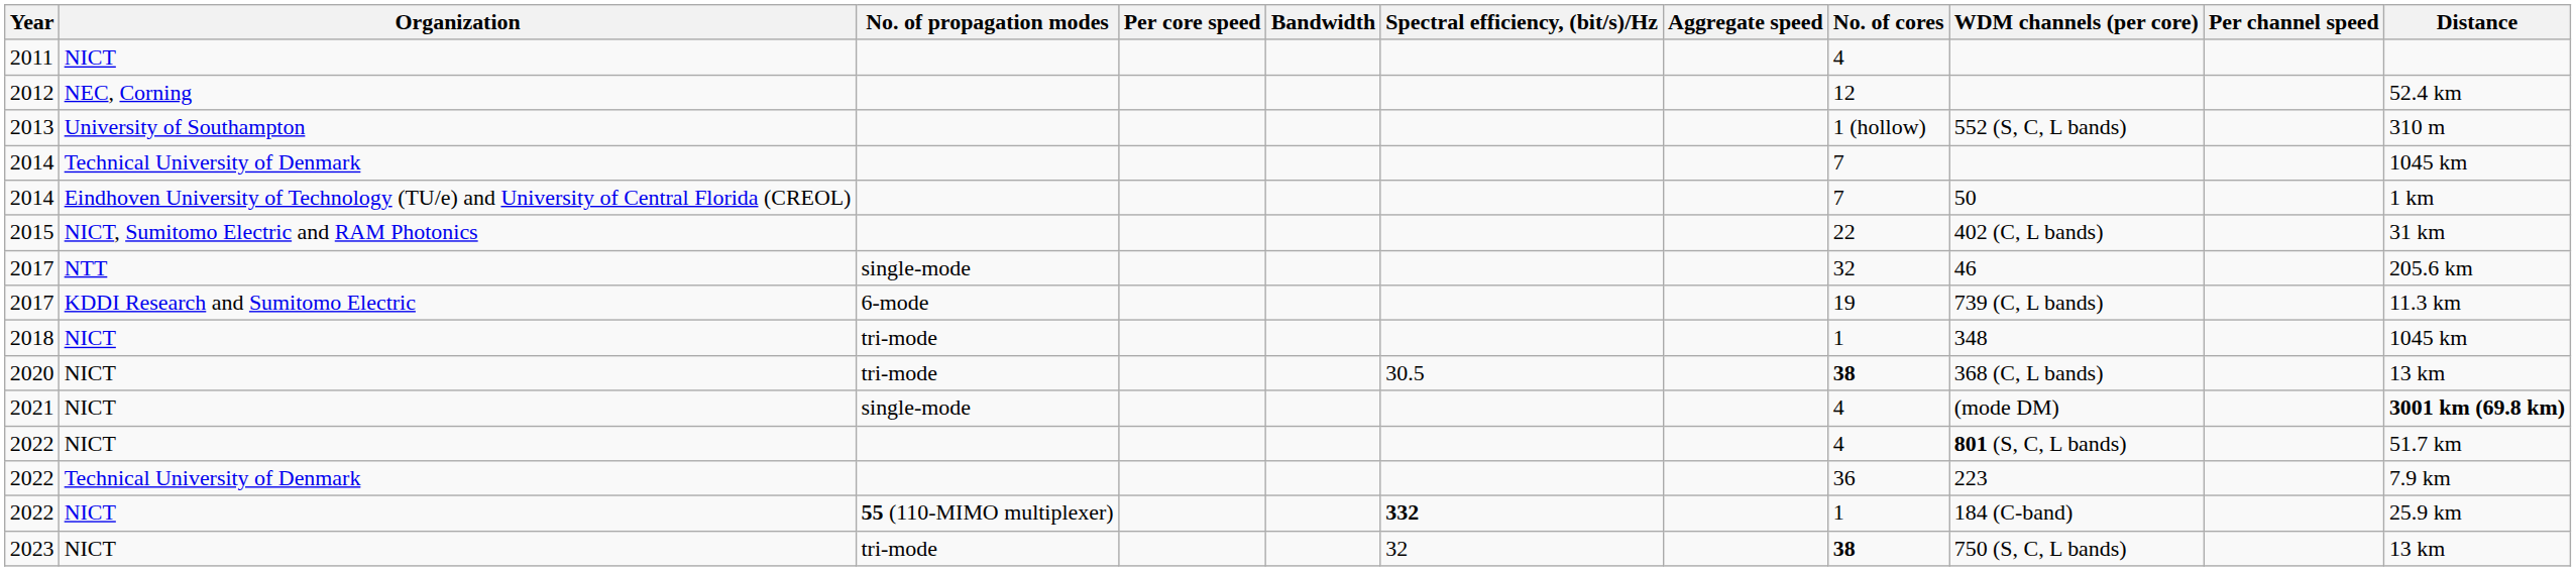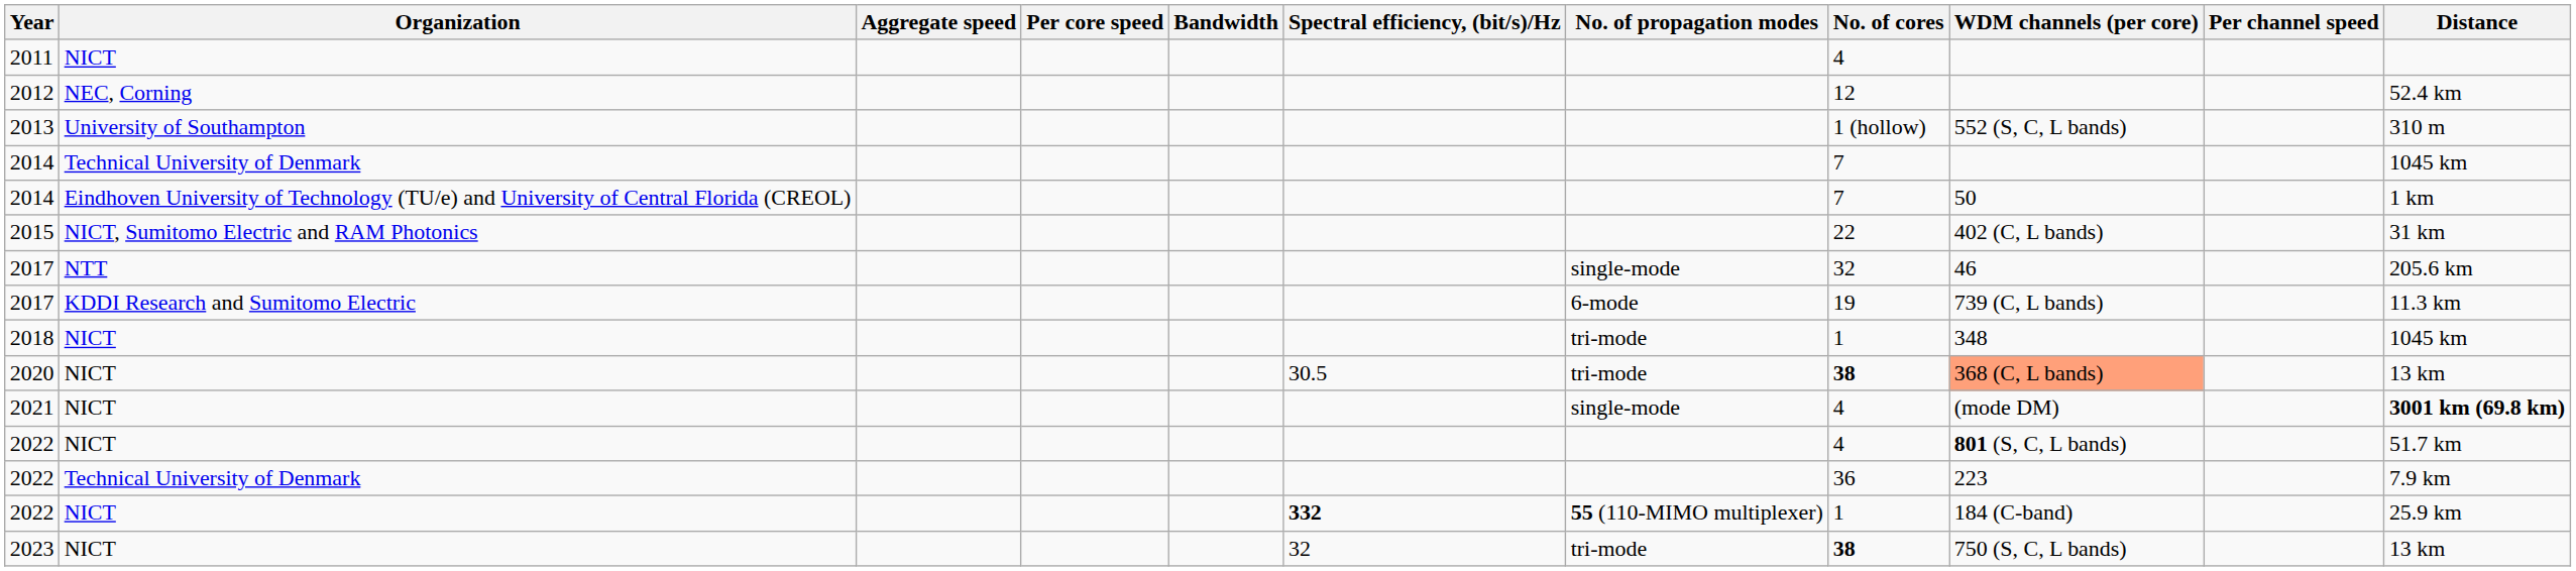 <table class=wikitable>
 <tr>
 <th>Year</th>
 <th>Organization</th>
-<th>No. of propagation modes</th>
+<th>Aggregate speed</th>
 <th>Per core speed</th>
 <th>Bandwidth</th>
 <th>Spectral efficiency, (bit/s)/Hz</th>
-<th>Aggregate speed</th>
+<th>No. of propagation modes</th>
 <th>No. of cores</th>
 <th>WDM channels (per core)</th>
 <th>Per channel speed</th>
 <th>Distance</th>
 </tr>
 <tr>
 <td>2011</td>
 <td><a href='#'>NICT</a></td>
 <td></td>
 <td></td>
 <td></td>
 <td></td>
 <td></td>
 <td>4</td>
 <td></td>
 <td></td>
 <td></td>
 </tr>
 <tr>
 <td>2012</td>
 <td><a href='#'>NEC</a>, <a href='#'>Corning</a></td>
 <td></td>
 <td></td>
 <td></td>
 <td></td>
 <td></td>
 <td>12</td>
 <td></td>
 <td></td>
 <td>52.4 km</td>
 </tr>
 <tr>
 <td>2013</td>
 <td><a href='#'>University of Southampton</a></td>
 <td></td>
 <td></td>
 <td></td>
 <td></td>
 <td></td>
 <td>1 (hollow)</td>
 <td>552 (S, C, L bands)</td>
 <td></td>
 <td>310 m</td>
 </tr>
 <tr>
 <td>2014</td>
 <td><a href='#'>Technical University of Denmark</a></td>
 <td></td>
 <td></td>
 <td></td>
 <td></td>
 <td></td>
 <td>7</td>
 <td></td>
 <td></td>
 <td>1045 km</td>
 </tr>
 <tr>
 <td>2014</td>
 <td><a href='#'>Eindhoven University of Technology</a> (TU/e) and <a href='#'>University of Central Florida</a> (CREOL)</td>
 <td></td>
 <td></td>
 <td></td>
 <td></td>
 <td></td>
 <td>7</td>
 <td>50</td>
 <td></td>
 <td>1 km</td>
 </tr>
 <tr>
 <td>2015</td>
 <td><a href='#'>NICT</a>, <a href='#'>Sumitomo Electric</a> and <a href='#'>RAM Photonics</a></td>
 <td></td>
 <td></td>
 <td></td>
 <td></td>
 <td></td>
 <td>22</td>
 <td>402 (C, L bands)</td>
 <td></td>
 <td>31 km</td>
 </tr>
 <tr>
 <td>2017</td>
 <td><a href='#'>NTT</a></td>
-<td>single-mode</td>
 <td></td>
 <td></td>
 <td></td>
 <td></td>
+<td>single-mode</td>
 <td>32</td>
 <td>46</td>
 <td></td>
 <td>205.6 km</td>
 </tr>
 <tr>
 <td>2017</td>
 <td><a href='#'>KDDI Research</a> and <a href='#'>Sumitomo Electric</a></td>
-<td>6-mode</td>
 <td></td>
 <td></td>
 <td></td>
 <td></td>
+<td>6-mode</td>
 <td>19</td>
 <td>739 (C, L bands)</td>
 <td></td>
 <td>11.3 km</td>
 </tr>
 <tr>
 <td>2018</td>
 <td><a href='#'>NICT</a></td>
-<td>tri-mode</td>
 <td></td>
 <td></td>
 <td></td>
 <td></td>
+<td>tri-mode</td>
 <td>1</td>
 <td>348</td>
 <td></td>
 <td>1045 km</td>
 </tr>
 <tr>
 <td>2020</td>
 <td>NICT</td>
-<td>tri-mode</td>
+<td></td>
 <td></td>
 <td></td>
 <td>30.5</td>
-<td></td>
+<td>tri-mode</td>
 <td><strong>38</strong></td>
-<td>368 (C, L bands)</td>
+<td style="background: lightsalmon;">368 (C, L bands)</td>
 <td></td>
 <td>13 km</td>
 </tr>
 <tr>
 <td>2021</td>
 <td>NICT</td>
-<td>single-mode</td>
 <td></td>
 <td></td>
 <td></td>
 <td></td>
+<td>single-mode</td>
 <td>4</td>
 <td> (mode DM)</td>
 <td></td>
 <td><strong>3001 km (69.8 km)</strong></td>
 </tr>
 <tr>
 <td>2022</td>
 <td>NICT</td>
 <td></td>
 <td></td>
 <td></td>
 <td></td>
 <td></td>
 <td>4</td>
 <td><strong>801</strong> (S, C, L bands)</td>
 <td></td>
 <td>51.7 km</td>
 </tr>
 <tr>
 <td>2022</td>
 <td><a href='#'>Technical University of Denmark</a></td>
 <td></td>
 <td></td>
 <td></td>
 <td></td>
 <td></td>
 <td>36</td>
 <td>223</td>
 <td></td>
 <td>7.9 km</td>
 </tr>
 <tr>
 <td>2022</td>
 <td><a href='#'>NICT</a></td>
-<td><strong>55</strong> (110-MIMO multiplexer)</td>
+<td></td>
 <td><strong></strong></td>
 <td></td>
 <td><strong>332</strong></td>
-<td></td>
+<td><strong>55</strong> (110-MIMO multiplexer)</td>
 <td>1</td>
 <td>184 (C-band)</td>
 <td><strong></strong></td>
 <td>25.9 km</td>
 </tr>
 <tr>
 <td>2023</td>
 <td>NICT</td>
-<td>tri-mode</td>
+<td><strong></strong></td>
 <td></td>
 <td></td>
 <td>32</td>
-<td><strong></strong></td>
+<td>tri-mode</td>
 <td><strong>38</strong></td>
 <td>750 (S, C, L bands)</td>
 <td></td>
 <td>13 km</td>
 </tr>
 </table>
